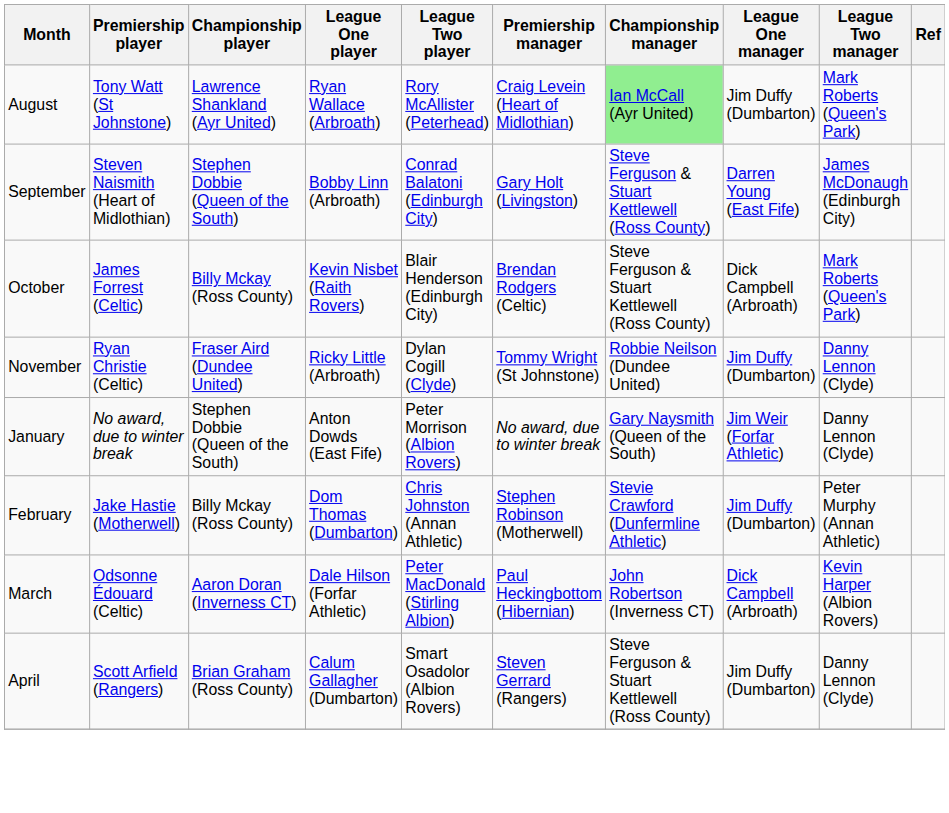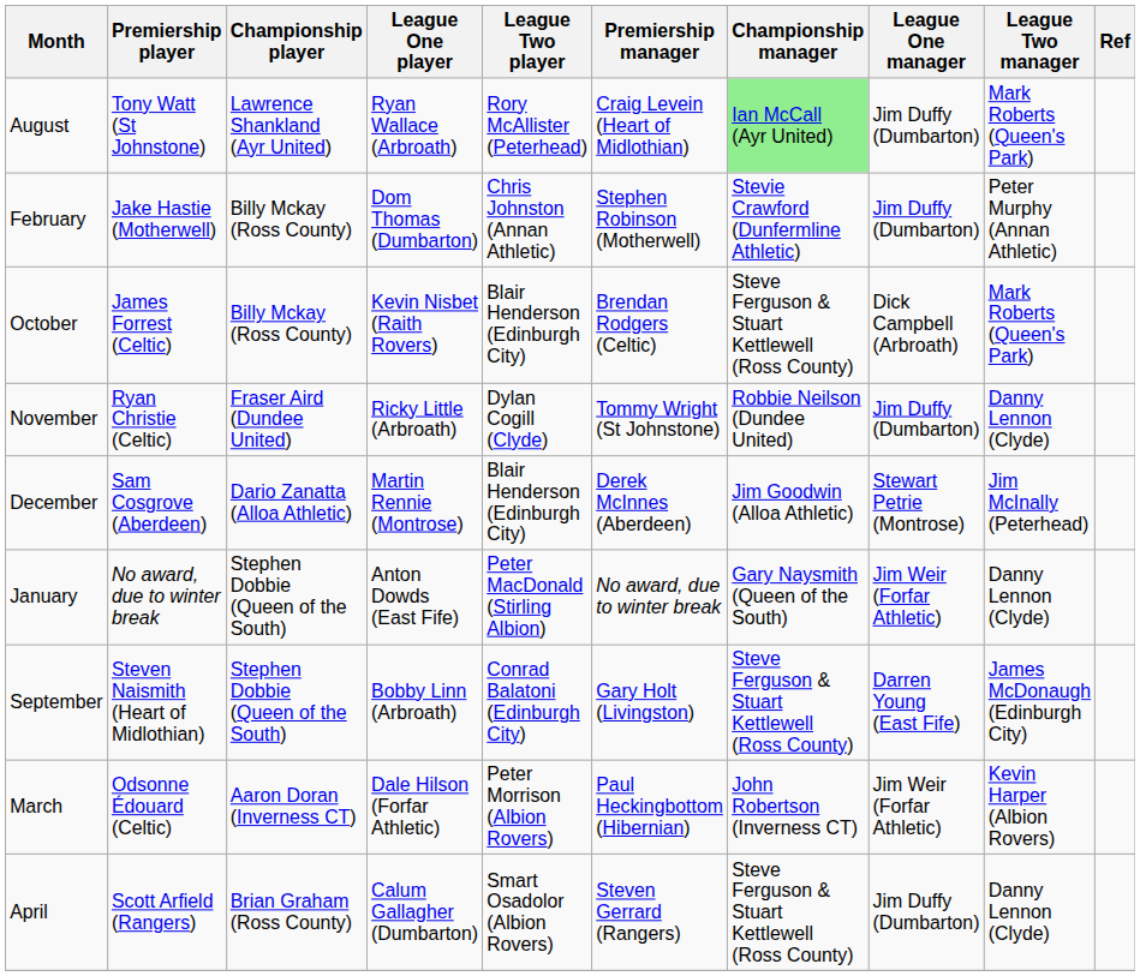 <table class="wikitable" style="width: 90%">
 <tr>
 <th style="width: 10%">Month</th>
 <th style="width: 11.25%">Premiership<br>player</th>
 <th style="width: 11.25%">Championship<br>player</th>
 <th style="width: 11.25%">League One<br>player</th>
 <th style="width: 11.25%">League Two<br>player</th>
 <th style="width: 11.25%">Premiership<br>manager</th>
 <th style="width: 11.25%">Championship<br>manager</th>
 <th style="width: 11.25%">League One<br>manager</th>
 <th style="width: 11.25%">League Two<br>manager</th>
 <th style="width: 11.25%">Ref</th>
 </tr>
 <tr>
 <td>August</td>
 <td><a href='#'>Tony Watt</a><br>(<a href='#'>St Johnstone</a>)</td>
 <td><a href='#'>Lawrence Shankland</a><br>(<a href='#'>Ayr United</a>)</td>
 <td><a href='#'>Ryan Wallace</a><br>(<a href='#'>Arbroath</a>)</td>
 <td><a href='#'>Rory McAllister</a><br>(<a href='#'>Peterhead</a>)</td>
 <td><a href='#'>Craig Levein</a><br>(<a href='#'>Heart of Midlothian</a>)</td>
 <td style="background: lightgreen;"><a href='#'>Ian McCall</a><br>(Ayr United)</td>
 <td>Jim Duffy<br>(Dumbarton)</td>
 <td><a href='#'>Mark Roberts</a><br>(<a href='#'>Queen's Park</a>)</td>
 <td></td>
 </tr>
 <tr>
-<td>September</td>
-<td><a href='#'>Steven Naismith</a><br>(Heart of Midlothian)</td>
-<td><a href='#'>Stephen Dobbie</a><br>(<a href='#'>Queen of the South</a>)</td>
-<td><a href='#'>Bobby Linn</a><br>(Arbroath)</td>
-<td><a href='#'>Conrad Balatoni</a><br>(<a href='#'>Edinburgh City</a>)</td>
-<td><a href='#'>Gary Holt</a><br>(<a href='#'>Livingston</a>)</td>
-<td><a href='#'>Steve Ferguson</a> & <a href='#'>Stuart Kettlewell</a><br>(<a href='#'>Ross County</a>)</td>
-<td><a href='#'>Darren Young</a><br>(<a href='#'>East Fife</a>)</td>
-<td><a href='#'>James McDonaugh</a><br>(Edinburgh City)</td>
+<td>February</td>
+<td><a href='#'>Jake Hastie</a><br>(<a href='#'>Motherwell</a>)</td>
+<td>Billy Mckay<br> (Ross County)</td>
+<td><a href='#'>Dom Thomas</a><br>(<a href='#'>Dumbarton</a>)</td>
+<td><a href='#'>Chris Johnston</a><br>(Annan Athletic)</td>
+<td><a href='#'>Stephen Robinson</a><br>(Motherwell)</td>
+<td><a href='#'>Stevie Crawford</a><br>(<a href='#'>Dunfermline Athletic</a>)</td>
+<td><a href='#'>Jim Duffy</a><br>(Dumbarton)</td>
+<td>Peter Murphy<br>(Annan Athletic)</td>
 <td></td>
 </tr>
 <tr>
 <td>October</td>
 <td><a href='#'>James Forrest</a><br>(<a href='#'>Celtic</a>)</td>
 <td><a href='#'>Billy Mckay</a><br> (Ross County)</td>
 <td><a href='#'>Kevin Nisbet</a><br>(<a href='#'>Raith Rovers</a>)</td>
 <td>Blair Henderson<br>(Edinburgh City)</td>
 <td><a href='#'>Brendan Rodgers</a><br>(Celtic)</td>
 <td>Steve Ferguson & Stuart Kettlewell<br>(Ross County)</td>
 <td>Dick Campbell<br>(Arbroath)</td>
 <td><a href='#'>Mark Roberts</a><br>(<a href='#'>Queen's Park</a>)</td>
 <td></td>
 </tr>
 <tr>
 <td>November</td>
 <td><a href='#'>Ryan Christie</a><br>(Celtic)</td>
 <td><a href='#'>Fraser Aird</a><br>(<a href='#'>Dundee United</a>)</td>
 <td><a href='#'>Ricky Little</a><br>(Arbroath)</td>
 <td>Dylan Cogill<br>(<a href='#'>Clyde</a>)</td>
 <td><a href='#'>Tommy Wright</a><br>(St Johnstone)</td>
 <td><a href='#'>Robbie Neilson</a><br>(Dundee United)</td>
 <td><a href='#'>Jim Duffy</a><br>(Dumbarton)</td>
 <td><a href='#'>Danny Lennon</a><br>(Clyde)</td>
 <td></td>
 </tr>
 <tr>
+<td>December</td>
+<td><a href='#'>Sam Cosgrove</a><br>(<a href='#'>Aberdeen</a>)</td>
+<td><a href='#'>Dario Zanatta</a><br>(<a href='#'>Alloa Athletic</a>)</td>
+<td><a href='#'>Martin Rennie</a><br>(<a href='#'>Montrose</a>)</td>
+<td>Blair Henderson<br>(Edinburgh City)</td>
+<td><a href='#'>Derek McInnes</a><br>(Aberdeen)</td>
+<td><a href='#'>Jim Goodwin</a><br>(Alloa Athletic)</td>
+<td><a href='#'>Stewart Petrie</a><br>(Montrose)</td>
+<td><a href='#'>Jim McInally</a><br>(Peterhead)</td>
+<td></td>
+</tr>
+<tr>
 <td>January</td>
 <td><em>No award, due to winter break</em></td>
 <td>Stephen Dobbie<br>(Queen of the South)</td>
 <td>Anton Dowds<br>(East Fife)</td>
-<td>Peter Morrison<br>(<a href='#'>Albion Rovers</a>)</td>
+<td><a href='#'>Peter MacDonald</a><br>(<a href='#'>Stirling Albion</a>)</td>
 <td><em>No award, due to winter break</em></td>
 <td><a href='#'>Gary Naysmith</a><br>(Queen of the South)</td>
 <td><a href='#'>Jim Weir</a><br>(<a href='#'>Forfar Athletic</a>)</td>
 <td>Danny Lennon<br>(Clyde)</td>
 <td></td>
 </tr>
 <tr>
-<td>February</td>
-<td><a href='#'>Jake Hastie</a><br>(<a href='#'>Motherwell</a>)</td>
-<td>Billy Mckay<br> (Ross County)</td>
-<td><a href='#'>Dom Thomas</a><br>(<a href='#'>Dumbarton</a>)</td>
-<td><a href='#'>Chris Johnston</a><br>(Annan Athletic)</td>
-<td><a href='#'>Stephen Robinson</a><br>(Motherwell)</td>
-<td><a href='#'>Stevie Crawford</a><br>(<a href='#'>Dunfermline Athletic</a>)</td>
-<td><a href='#'>Jim Duffy</a><br>(Dumbarton)</td>
-<td>Peter Murphy<br>(Annan Athletic)</td>
+<td>September</td>
+<td><a href='#'>Steven Naismith</a><br>(Heart of Midlothian)</td>
+<td><a href='#'>Stephen Dobbie</a><br>(<a href='#'>Queen of the South</a>)</td>
+<td><a href='#'>Bobby Linn</a><br>(Arbroath)</td>
+<td><a href='#'>Conrad Balatoni</a><br>(<a href='#'>Edinburgh City</a>)</td>
+<td><a href='#'>Gary Holt</a><br>(<a href='#'>Livingston</a>)</td>
+<td><a href='#'>Steve Ferguson</a> & <a href='#'>Stuart Kettlewell</a><br>(<a href='#'>Ross County</a>)</td>
+<td><a href='#'>Darren Young</a><br>(<a href='#'>East Fife</a>)</td>
+<td><a href='#'>James McDonaugh</a><br>(Edinburgh City)</td>
 <td></td>
 </tr>
 <tr>
 <td>March</td>
 <td><a href='#'>Odsonne Édouard</a><br> (Celtic)</td>
 <td><a href='#'>Aaron Doran</a><br>(<a href='#'>Inverness CT</a>)</td>
 <td><a href='#'>Dale Hilson</a><br> (Forfar Athletic)</td>
-<td><a href='#'>Peter MacDonald</a><br>(<a href='#'>Stirling Albion</a>)</td>
+<td>Peter Morrison<br>(<a href='#'>Albion Rovers</a>)</td>
 <td><a href='#'>Paul Heckingbottom</a><br>(<a href='#'>Hibernian</a>)</td>
 <td><a href='#'>John Robertson</a><br>(Inverness CT)</td>
-<td><a href='#'>Dick Campbell</a><br> (Arbroath)</td>
+<td>Jim Weir<br>(Forfar Athletic)</td>
 <td><a href='#'>Kevin Harper</a><br>(Albion Rovers)</td>
 <td></td>
 </tr>
 <tr>
 <td>April</td>
 <td><a href='#'>Scott Arfield</a><br> (<a href='#'>Rangers</a>)</td>
 <td><a href='#'>Brian Graham</a><br> (Ross County)</td>
 <td><a href='#'>Calum Gallagher</a><br>(Dumbarton)</td>
 <td>Smart Osadolor<br>(Albion Rovers)</td>
 <td><a href='#'>Steven Gerrard</a><br>(Rangers)</td>
 <td>Steve Ferguson & Stuart Kettlewell<br>(Ross County)</td>
 <td>Jim Duffy<br>(Dumbarton)</td>
 <td>Danny Lennon<br>(Clyde)</td>
 <td></td>
 </tr>
 <tr>
 </tr>
 </table>
